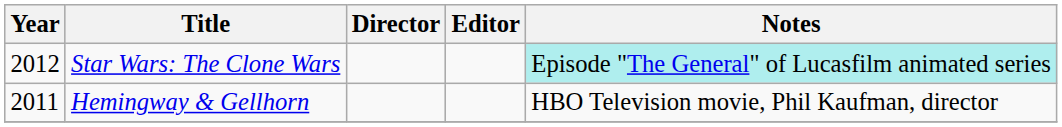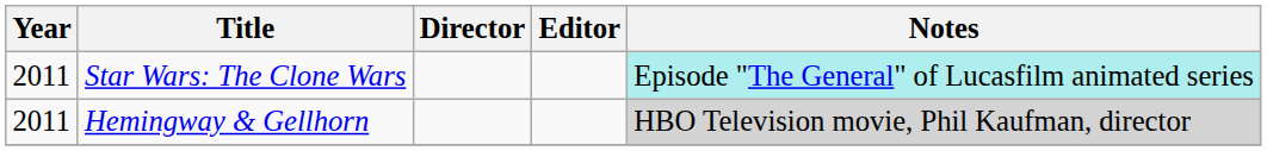 <table class="wikitable sortable">
 <tr>
 <th>Year</th>
 <th>Title</th>
 <th>Director</th>
 <th>Editor</th>
 <th class="unsortable">Notes</th>
 </tr>
 <tr>
-<td>2012</td>
+<td>2011</td>
 <td><em><a href='#'>Star Wars: The Clone Wars</a></em></td>
 <td></td>
 <td></td>
 <td style="background: paleturquoise;">Episode "<a href='#'>The General</a>" of Lucasfilm animated series</td>
 </tr>
 <tr>
 <td>2011</td>
 <td><em><a href='#'>Hemingway & Gellhorn</a></em></td>
 <td></td>
 <td></td>
-<td>HBO Television movie, Phil Kaufman, director</td>
+<td style="background: lightgrey;">HBO Television movie, Phil Kaufman, director</td>
 </tr>
 <tr>
 </tr>
 </table>
